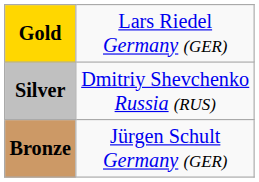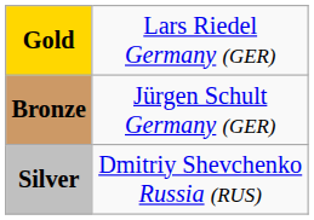 <table class="wikitable" style=" text-align:center; font-size:110%;" width="35%">
 <tr>
 <td bgcolor="gold"><strong>Gold</strong></td>
 <td> <a href='#'>Lars Riedel</a><br><em><a href='#'>Germany</a> <small>(GER)</small></em></td>
 </tr>
 <tr>
+<td bgcolor="CC9966"><strong>Bronze</strong></td>
+<td> <a href='#'>Jürgen Schult</a><br><em><a href='#'>Germany</a> <small>(GER)</small></em></td>
+</tr>
+<tr>
 <td bgcolor="silver"><strong>Silver</strong></td>
 <td> <a href='#'>Dmitriy Shevchenko</a><br><em><a href='#'>Russia</a> <small>(RUS)</small></em></td>
 </tr>
-<tr>
-<td bgcolor="CC9966"><strong>Bronze</strong></td>
-<td> <a href='#'>Jürgen Schult</a><br><em><a href='#'>Germany</a> <small>(GER)</small></em></td>
-</tr>
 </table>
